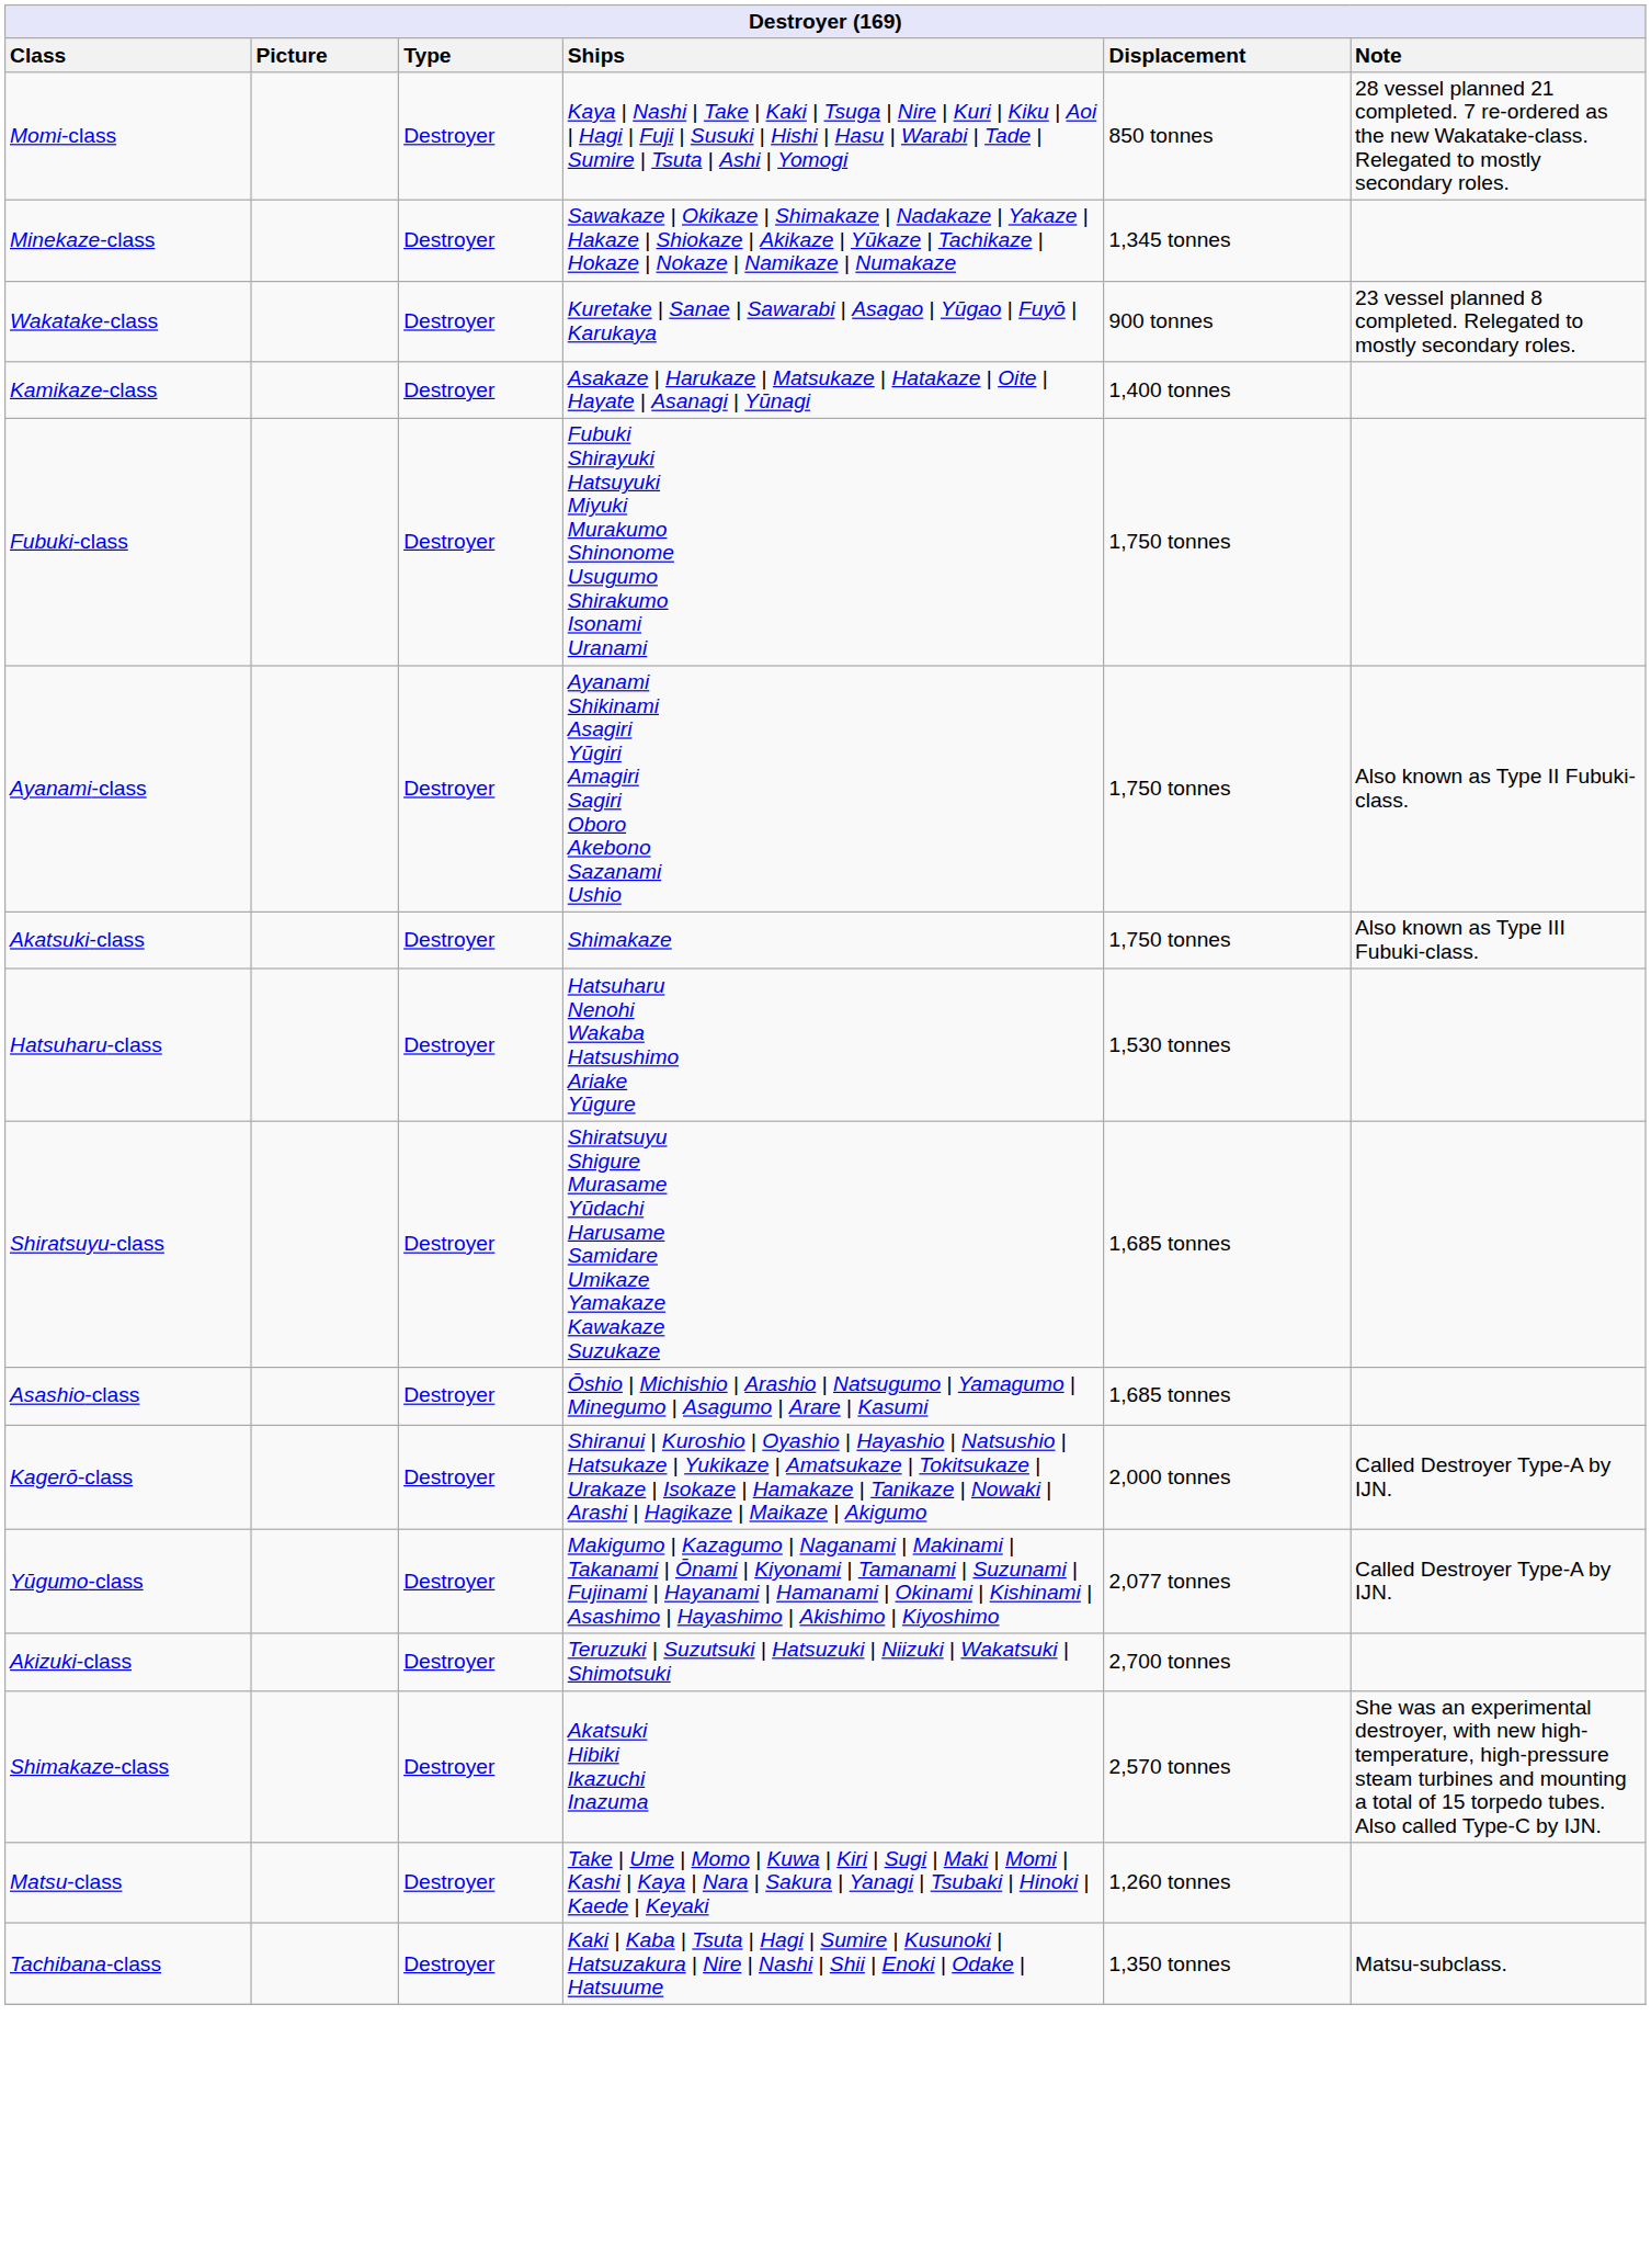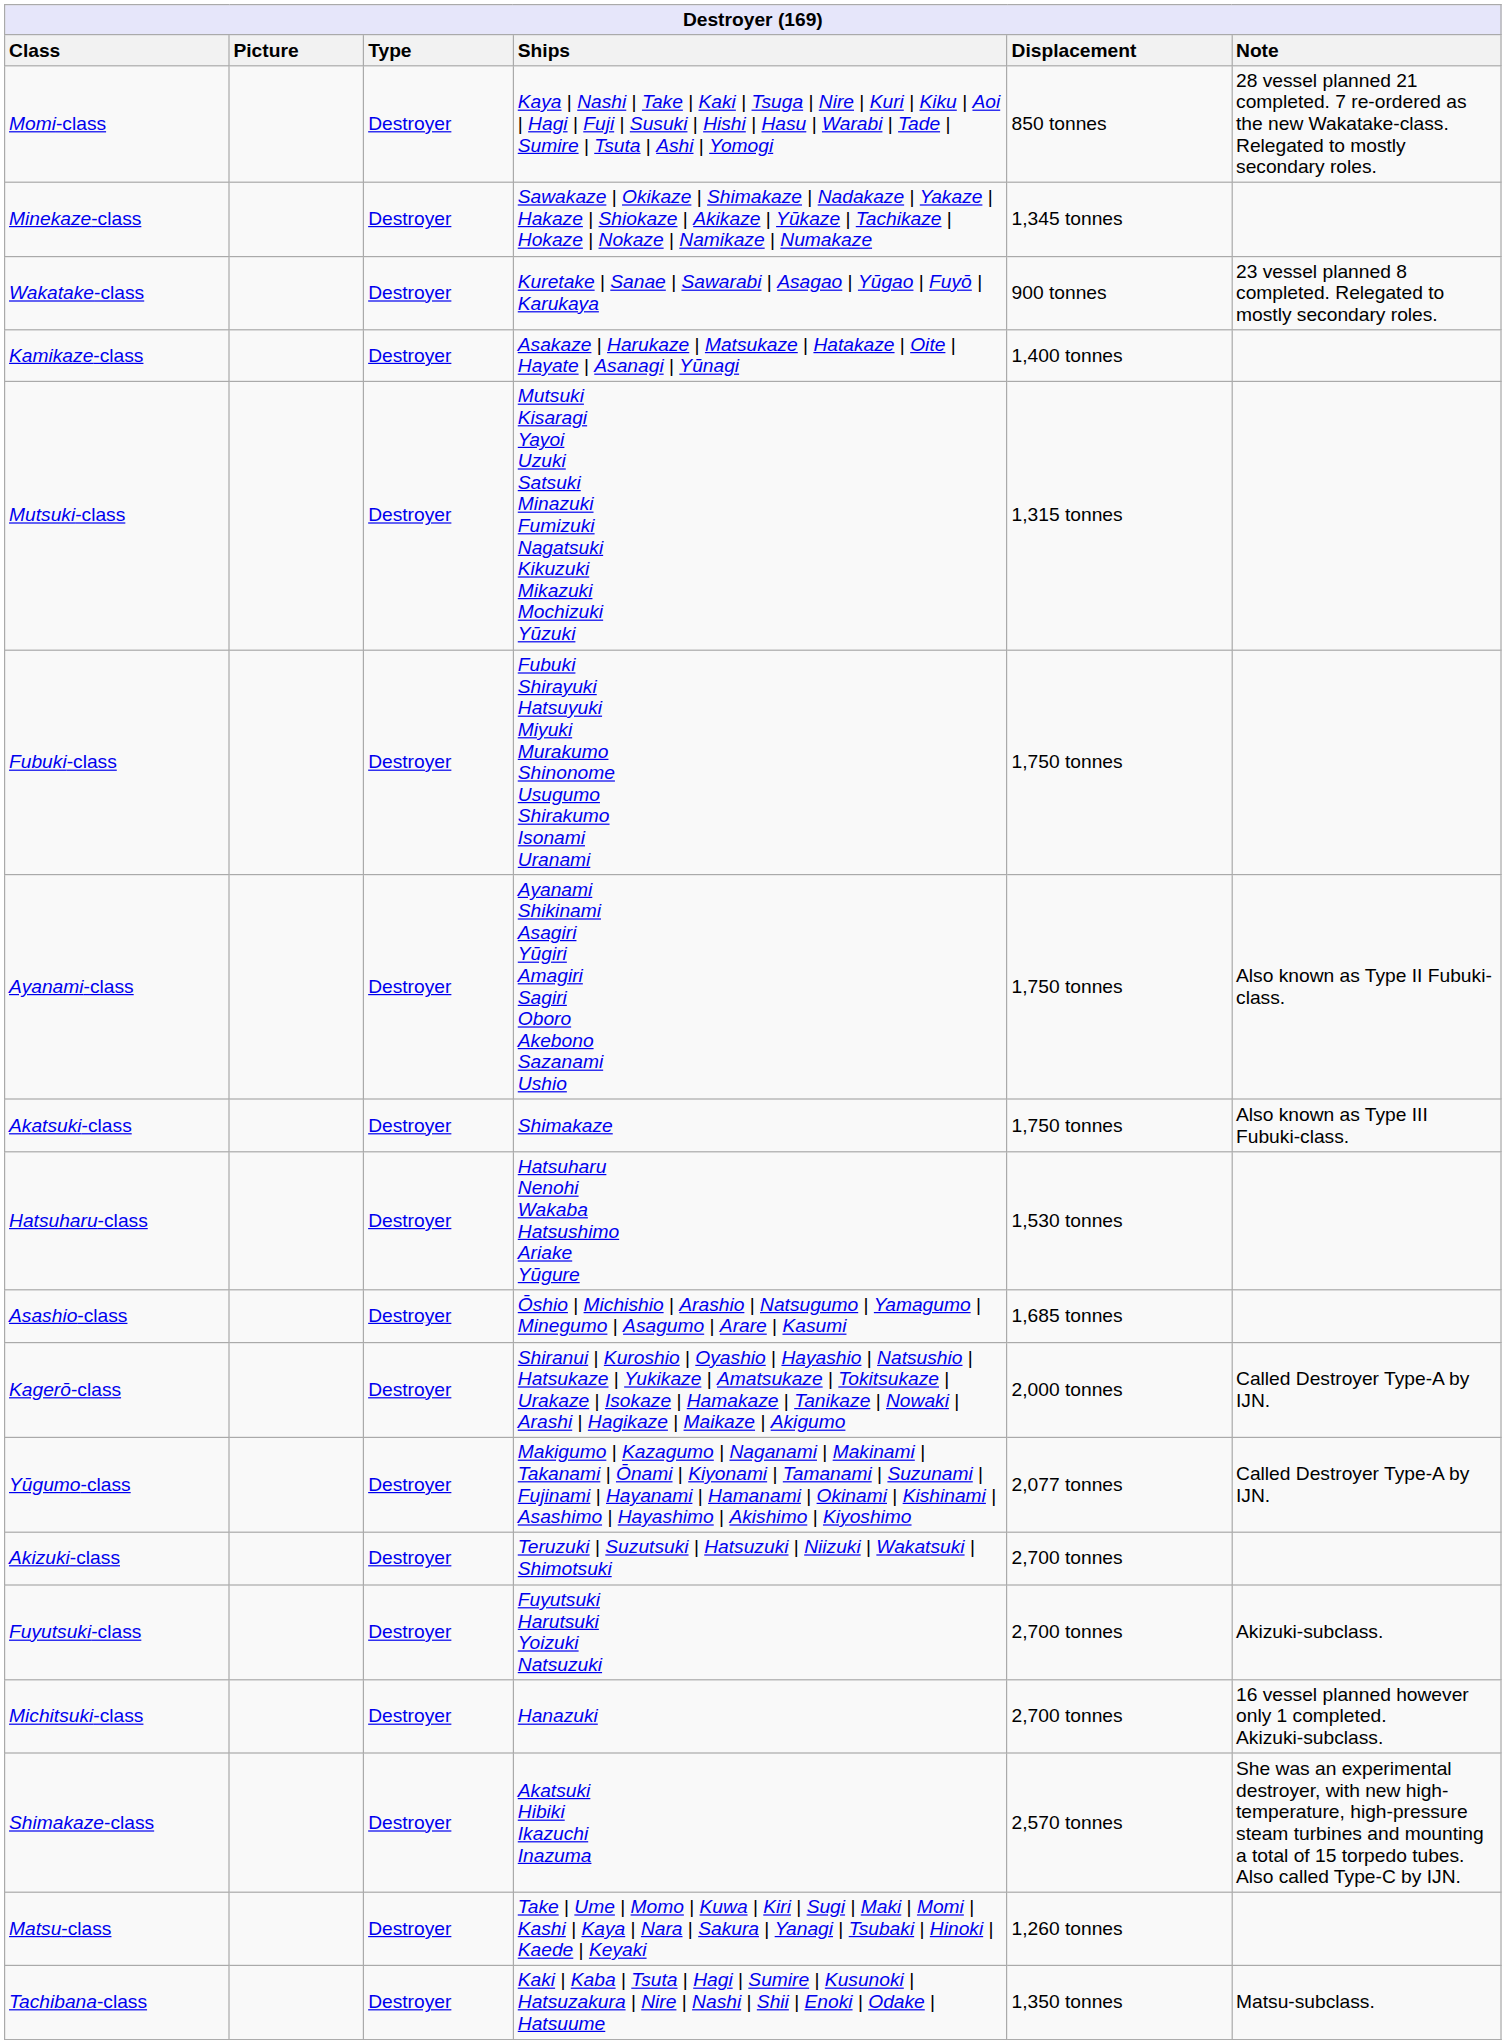 <table class="wikitable ">
 <tr>
 <th colspan="6" style="background: lavender;">Destroyer (169)</th>
 </tr>
 <tr>
 <th style="text-align:left; width:15%;">Class</th>
 <th style="text-align:left; width:9%;">Picture</th>
 <th style="text-align:left; width:10%;">Type</th>
 <th style="text-align:left; width:33%;">Ships</th>
 <th style="text-align:left; width:15%;">Displacement</th>
 <th style="text-align:left; width:20%;">Note</th>
 </tr>
 <tr>
 <td><a href='#'><em>Momi</em>-class</a></td>
 <td></td>
 <td><a href='#'>Destroyer</a></td>
 <td><a href='#'><em>Kaya</em></a> | <a href='#'><em>Nashi</em></a> | <a href='#'><em>Take</em></a> | <a href='#'><em>Kaki</em></a> | <a href='#'><em>Tsuga</em></a> | <a href='#'><em>Nire</em></a> | <a href='#'><em>Kuri</em></a> | <a href='#'><em>Kiku</em></a> | <a href='#'><em>Aoi</em></a> | <a href='#'><em>Hagi</em></a> | <a href='#'><em>Fuji</em></a> | <a href='#'><em>Susuki</em></a> | <a href='#'><em>Hishi</em></a> | <a href='#'><em>Hasu</em></a> | <a href='#'><em>Warabi</em></a>  | <a href='#'><em>Tade</em></a>  | <a href='#'><em>Sumire</em></a>  | <a href='#'><em>Tsuta</em></a>  | <a href='#'><em>Ashi</em></a>  | <a href='#'><em>Yomogi</em></a></td>
 <td>850 tonnes</td>
 <td>28 vessel planned 21 completed. 7 re-ordered as the new Wakatake-class. Relegated to mostly secondary roles.</td>
 </tr>
 <tr>
 <td><a href='#'><em>Minekaze</em>-class</a></td>
 <td></td>
 <td><a href='#'>Destroyer</a></td>
 <td><a href='#'><em>Sawakaze</em></a> | <a href='#'><em>Okikaze</em></a> | <a href='#'><em>Shimakaze</em></a> | <a href='#'><em>Nadakaze</em></a> | <a href='#'><em>Yakaze</em></a> | <a href='#'><em>Hakaze</em></a> | <a href='#'><em>Shiokaze</em></a> | <a href='#'><em>Akikaze</em></a> | <a href='#'><em>Yūkaze</em></a> | <a href='#'><em>Tachikaze</em></a> | <a href='#'><em>Hokaze</em></a> | <a href='#'><em>Nokaze</em></a> | <a href='#'><em>Namikaze</em></a> | <a href='#'><em>Numakaze</em></a></td>
 <td>1,345 tonnes</td>
 <td></td>
 </tr>
 <tr>
 <td><a href='#'><em>Wakatake</em>-class</a></td>
 <td></td>
 <td><a href='#'>Destroyer</a></td>
 <td><a href='#'><em>Kuretake</em></a> | <a href='#'><em>Sanae</em></a> | <a href='#'><em>Sawarabi</em></a> | <a href='#'><em>Asagao</em></a> | <a href='#'><em>Yūgao</em></a> | <a href='#'><em>Fuyō</em></a> | <a href='#'><em>Karukaya</em></a></td>
 <td>900 tonnes</td>
 <td>23 vessel planned 8 completed. Relegated to mostly secondary roles.</td>
 </tr>
 <tr>
 <td><a href='#'><em>Kamikaze</em>-class</a></td>
 <td></td>
 <td><a href='#'>Destroyer</a></td>
 <td><a href='#'><em>Asakaze</em></a> | <a href='#'><em>Harukaze</em></a> | <a href='#'><em>Matsukaze</em></a> | <a href='#'><em>Hatakaze</em></a> | <a href='#'><em>Oite</em></a> | <a href='#'><em>Hayate</em></a> | <a href='#'><em>Asanagi</em></a> | <a href='#'><em>Yūnagi</em></a></td>
 <td>1,400 tonnes</td>
 <td></td>
 </tr>
 <tr>
+<td><a href='#'><em>Mutsuki</em>-class</a></td>
+<td></td>
+<td><a href='#'>Destroyer</a></td>
+<td><a href='#'><em>Mutsuki</em></a><br><a href='#'><em>Kisaragi</em></a><br><a href='#'><em>Yayoi</em></a><br><a href='#'><em>Uzuki</em></a><br><a href='#'><em>Satsuki</em></a><br><a href='#'><em>Minazuki</em></a><br><a href='#'><em>Fumizuki</em></a><br><a href='#'><em>Nagatsuki</em></a><br><a href='#'><em>Kikuzuki</em></a><br><a href='#'><em>Mikazuki</em></a><br><a href='#'><em>Mochizuki</em></a><br><a href='#'><em>Yūzuki</em></a></td>
+<td>1,315 tonnes</td>
+<td></td>
+</tr>
+<tr>
 <td><a href='#'><em>Fubuki</em>-class</a></td>
 <td></td>
 <td><a href='#'>Destroyer</a></td>
 <td><a href='#'><em>Fubuki</em></a><br><a href='#'><em>Shirayuki</em></a><br><a href='#'><em>Hatsuyuki</em></a><br><a href='#'><em>Miyuki</em></a><br><a href='#'><em>Murakumo</em></a><br><a href='#'><em>Shinonome</em></a><br><a href='#'><em>Usugumo</em></a><br><a href='#'><em>Shirakumo</em></a><br><a href='#'><em>Isonami</em></a><br><a href='#'><em>Uranami</em></a></td>
 <td>1,750 tonnes</td>
 <td></td>
 </tr>
 <tr>
 <td><a href='#'><em>Ayanami</em>-class</a></td>
 <td></td>
 <td><a href='#'>Destroyer</a></td>
 <td><a href='#'><em>Ayanami</em></a><br><a href='#'><em>Shikinami</em></a><br><a href='#'><em>Asagiri</em></a><br><a href='#'><em>Yūgiri</em></a><br><a href='#'><em>Amagiri</em></a><br><a href='#'><em>Sagiri</em></a><br><a href='#'><em>Oboro</em></a><br><a href='#'><em>Akebono</em></a><br><a href='#'><em>Sazanami</em></a><br><a href='#'><em>Ushio</em></a></td>
 <td>1,750 tonnes</td>
 <td>Also known as Type II Fubuki-class.</td>
 </tr>
 <tr>
 <td><a href='#'><em>Akatsuki</em>-class</a></td>
 <td></td>
 <td><a href='#'>Destroyer</a></td>
 <td><a href='#'><em>Shimakaze</em></a></td>
 <td>1,750 tonnes</td>
 <td>Also known as Type III Fubuki-class.</td>
 </tr>
 <tr>
 <td><a href='#'><em>Hatsuharu</em>-class</a></td>
 <td></td>
 <td><a href='#'>Destroyer</a></td>
 <td><a href='#'><em>Hatsuharu</em></a><br><a href='#'><em>Nenohi</em></a><br><a href='#'><em>Wakaba</em></a><br><a href='#'><em>Hatsushimo</em></a><br><a href='#'><em>Ariake</em></a><br><a href='#'><em>Yūgure</em></a></td>
 <td>1,530 tonnes</td>
-<td></td>
-</tr>
-<tr>
-<td><a href='#'><em>Shiratsuyu</em>-class</a></td>
-<td></td>
-<td><a href='#'>Destroyer</a></td>
-<td><a href='#'><em>Shiratsuyu</em></a><br><a href='#'><em>Shigure</em></a><br><a href='#'><em>Murasame</em></a><br><a href='#'><em>Yūdachi</em></a><br><a href='#'><em>Harusame</em></a><br><a href='#'><em>Samidare</em></a><br><a href='#'><em>Umikaze</em></a><br><a href='#'><em>Yamakaze</em></a><br><a href='#'><em>Kawakaze</em></a><br><a href='#'><em>Suzukaze</em></a></td>
-<td>1,685 tonnes</td>
 <td></td>
 </tr>
 <tr>
 <td><a href='#'><em>Asashio</em>-class</a></td>
 <td></td>
 <td><a href='#'>Destroyer</a></td>
 <td><a href='#'><em>Ōshio</em></a> | <a href='#'><em>Michishio</em></a> | <a href='#'><em>Arashio</em></a> | <a href='#'><em>Natsugumo</em></a> | <a href='#'><em>Yamagumo</em></a> | <a href='#'><em>Minegumo</em></a> | <a href='#'><em>Asagumo</em></a> | <a href='#'><em>Arare</em></a> | <a href='#'><em>Kasumi</em></a></td>
 <td>1,685 tonnes</td>
 <td></td>
 </tr>
 <tr>
 <td><a href='#'><em>Kagerō</em>-class</a></td>
 <td></td>
 <td><a href='#'>Destroyer</a></td>
 <td><a href='#'><em>Shiranui</em></a> | <a href='#'><em>Kuroshio</em></a> | <a href='#'><em>Oyashio</em></a> | <a href='#'><em>Hayashio</em></a> | <a href='#'><em>Natsushio</em></a> | <a href='#'><em>Hatsukaze</em></a> | <a href='#'><em>Yukikaze</em></a> | <a href='#'><em>Amatsukaze</em></a> | <a href='#'><em>Tokitsukaze</em></a> | <a href='#'><em>Urakaze</em></a> | <a href='#'><em>Isokaze</em></a> | <a href='#'><em>Hamakaze</em></a> | <a href='#'><em>Tanikaze</em></a> | <a href='#'><em>Nowaki</em></a> | <a href='#'><em>Arashi</em></a> | <a href='#'><em>Hagikaze</em></a> | <a href='#'><em>Maikaze</em></a> | <a href='#'><em>Akigumo</em></a></td>
 <td>2,000 tonnes</td>
 <td>Called Destroyer Type-A by IJN.</td>
 </tr>
 <tr>
 <td><a href='#'><em>Yūgumo</em>-class</a></td>
 <td></td>
 <td><a href='#'>Destroyer</a></td>
 <td><a href='#'><em>Makigumo</em></a> | <a href='#'><em>Kazagumo</em></a> | <a href='#'><em>Naganami</em></a> | <a href='#'><em>Makinami</em></a> | <a href='#'><em>Takanami</em></a> | <a href='#'><em>Ōnami</em></a> | <a href='#'><em>Kiyonami</em></a> | <a href='#'><em>Tamanami</em></a> | <a href='#'><em>Suzunami</em></a> | <a href='#'><em>Fujinami</em></a> | <a href='#'><em>Hayanami</em></a> | <a href='#'><em>Hamanami</em></a> | <a href='#'><em>Okinami</em></a> | <a href='#'><em>Kishinami</em></a> | <a href='#'><em>Asashimo</em></a> | <a href='#'><em>Hayashimo</em></a> | <a href='#'><em>Akishimo</em></a> | <a href='#'><em>Kiyoshimo</em></a></td>
 <td>2,077 tonnes</td>
 <td>Called Destroyer Type-A by IJN.</td>
 </tr>
 <tr>
 <td><a href='#'><em>Akizuki</em>-class</a></td>
 <td></td>
 <td><a href='#'>Destroyer</a></td>
 <td><a href='#'><em>Teruzuki</em></a> | <a href='#'><em>Suzutsuki</em></a> | <a href='#'><em>Hatsuzuki</em></a> | <a href='#'><em>Niizuki</em></a> | <a href='#'><em>Wakatsuki</em></a> | <a href='#'><em>Shimotsuki</em></a></td>
 <td>2,700 tonnes</td>
 <td></td>
 </tr>
 <tr>
+<td><a href='#'><em>Fuyutsuki</em>-class</a></td>
+<td></td>
+<td><a href='#'>Destroyer</a></td>
+<td><a href='#'><em>Fuyutsuki</em></a><br><a href='#'><em>Harutsuki</em></a><br><a href='#'><em>Yoizuki</em></a><br><a href='#'><em>Natsuzuki</em></a></td>
+<td>2,700 tonnes</td>
+<td>Akizuki-subclass.</td>
+</tr>
+<tr>
+<td><a href='#'><em>Michitsuki</em>-class</a></td>
+<td></td>
+<td><a href='#'>Destroyer</a></td>
+<td><a href='#'><em>Hanazuki</em></a></td>
+<td>2,700 tonnes</td>
+<td>16 vessel planned however only 1 completed.<br>Akizuki-subclass.</td>
+</tr>
+<tr>
 <td><a href='#'><em>Shimakaze</em>-class</a></td>
 <td></td>
 <td><a href='#'>Destroyer</a></td>
 <td><a href='#'><em>Akatsuki</em></a><br><a href='#'><em>Hibiki</em></a><br><a href='#'><em>Ikazuchi</em></a><br><a href='#'><em>Inazuma</em></a></td>
 <td>2,570 tonnes</td>
 <td>She was an experimental destroyer, with new high-temperature, high-pressure steam turbines and mounting a total of 15 torpedo tubes. Also called Type-C by IJN.</td>
 </tr>
 <tr>
 <td><a href='#'><em>Matsu</em>-class</a></td>
 <td></td>
 <td><a href='#'>Destroyer</a></td>
 <td><a href='#'><em>Take</em></a> | <a href='#'><em>Ume</em></a> | <a href='#'><em>Momo</em></a> | <a href='#'><em>Kuwa</em></a> | <a href='#'><em>Kiri</em></a> | <a href='#'><em>Sugi</em></a> | <a href='#'><em>Maki</em></a> | <a href='#'><em>Momi</em></a> | <a href='#'><em>Kashi</em></a> | <a href='#'><em>Kaya</em></a> | <a href='#'><em>Nara</em></a> | <a href='#'><em>Sakura</em></a> | <a href='#'><em>Yanagi</em></a> | <a href='#'><em>Tsubaki</em></a> | <a href='#'><em>Hinoki</em></a> | <a href='#'><em>Kaede</em></a> | <a href='#'><em>Keyaki</em></a></td>
 <td>1,260 tonnes</td>
 <td></td>
 </tr>
 <tr>
 <td><a href='#'><em>Tachibana</em>-class</a></td>
 <td></td>
 <td><a href='#'>Destroyer</a></td>
 <td><a href='#'><em>Kaki</em></a> | <a href='#'><em>Kaba</em></a> | <a href='#'><em>Tsuta</em></a> | <a href='#'><em>Hagi</em></a> | <a href='#'><em>Sumire</em></a> | <a href='#'><em>Kusunoki</em></a> | <a href='#'><em>Hatsuzakura</em></a> | <a href='#'><em>Nire</em></a> | <a href='#'><em>Nashi</em></a> | <a href='#'><em>Shii</em></a> | <a href='#'><em>Enoki</em></a> | <a href='#'><em>Odake</em></a> | <a href='#'><em>Hatsuume</em></a></td>
 <td>1,350 tonnes</td>
 <td>Matsu-subclass.</td>
 </tr>
 <tr>
 </tr>
 </table>
